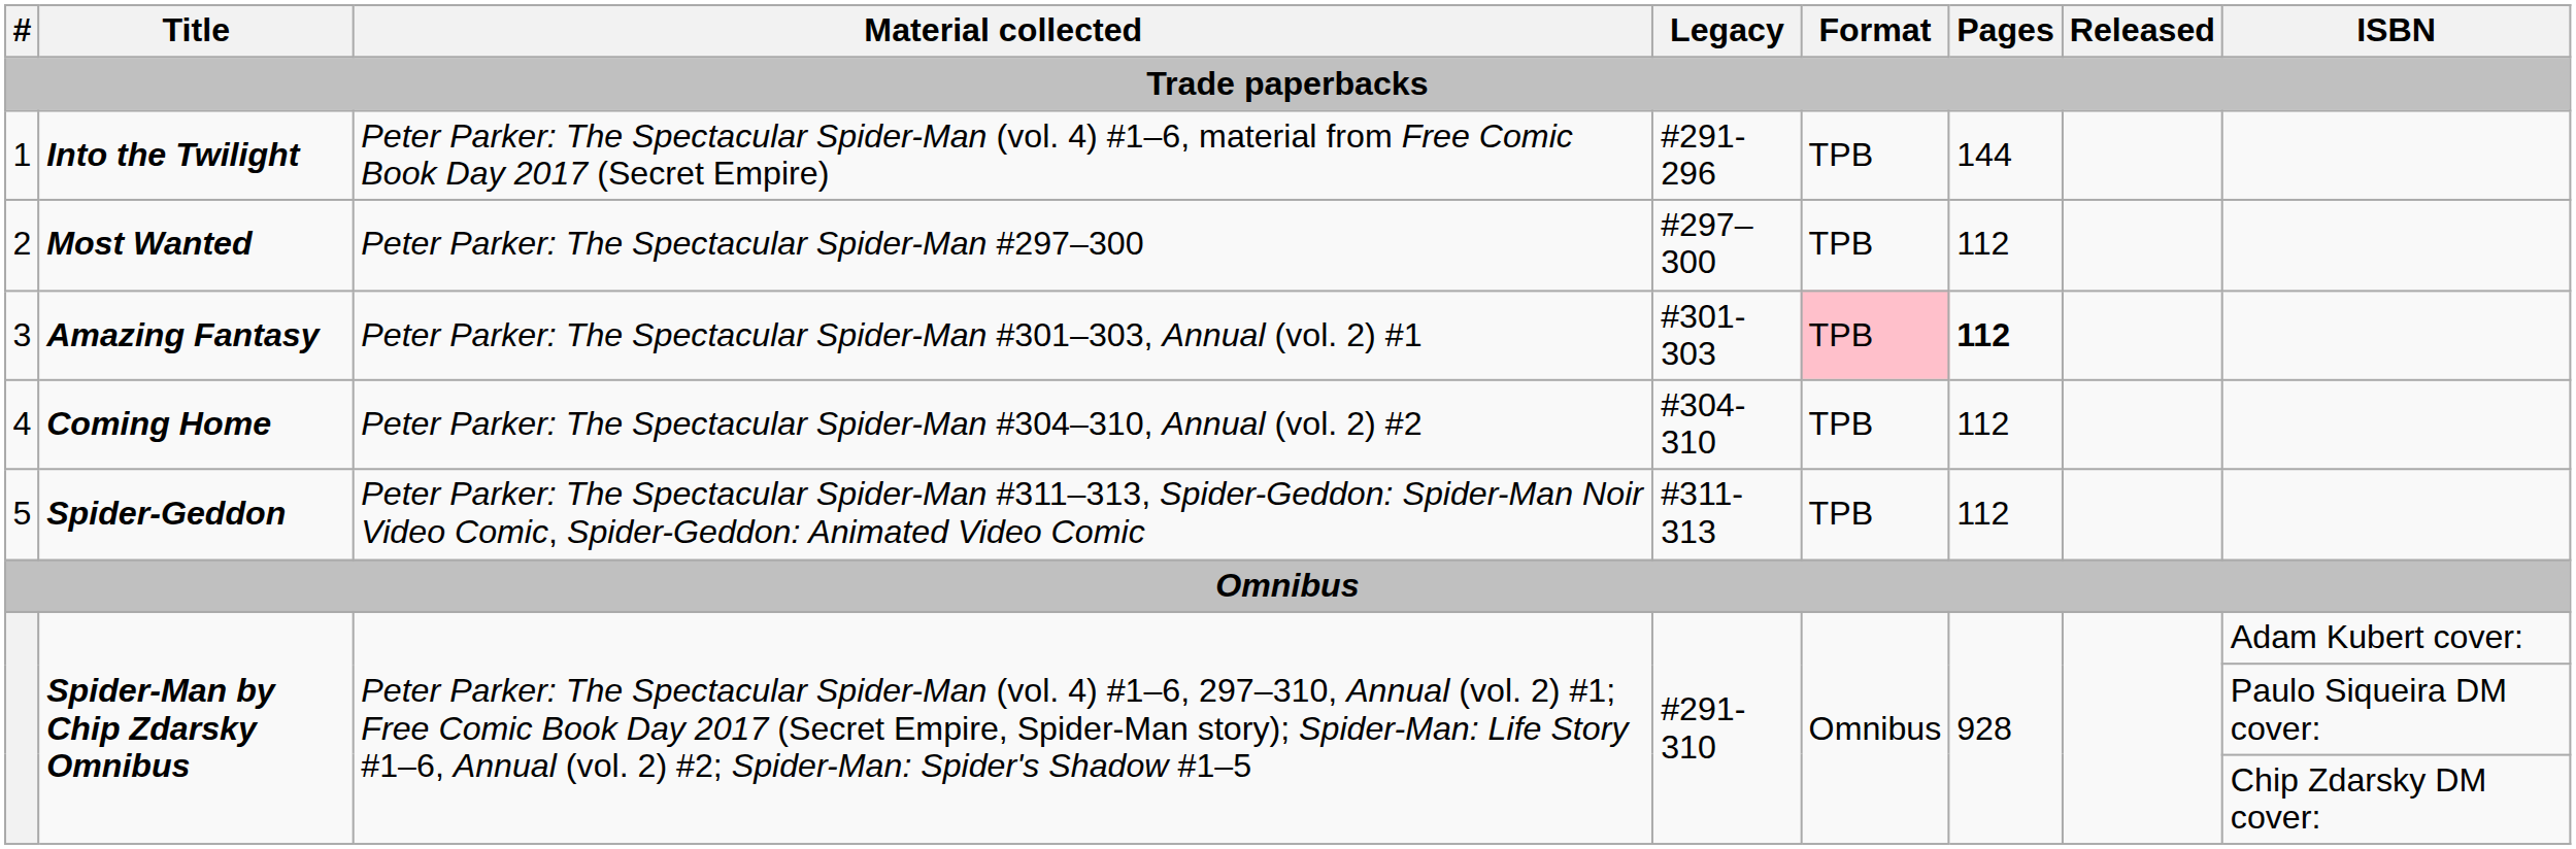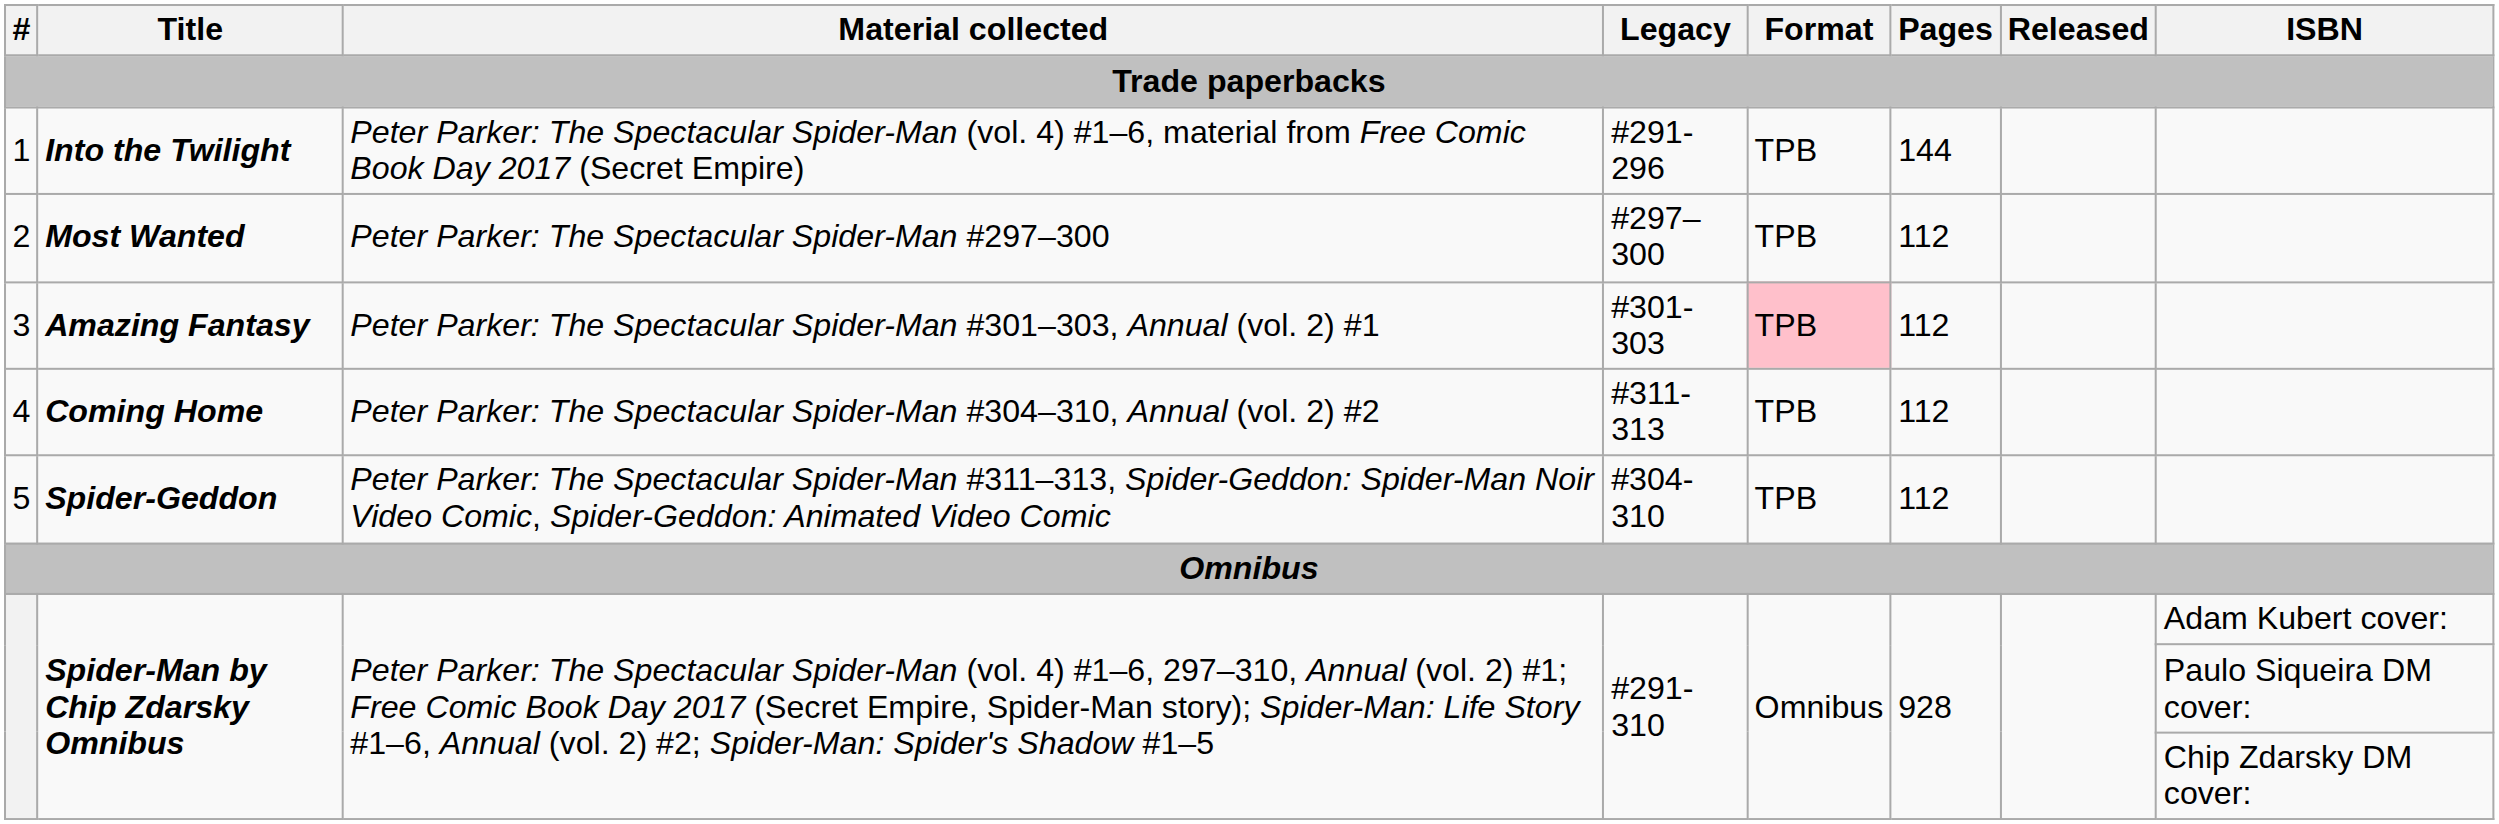 <table class="wikitable sortable" width=98%>
 <tr>
 <th width="4px">#</th>
 <th>Title</th>
 <th>Material collected</th>
 <th style="width: 4em;">Legacy</th>
 <th class="unsortable">Format</th>
 <th>Pages</th>
 <th>Released</th>
 <th class="unsortable" style="width: 10em;">ISBN</th>
 </tr>
 <tr>
 <th colspan="8" style="background-color: silver;">Trade paperbacks</th>
 </tr>
 <tr>
 <td>1</td>
 <td><strong><em>Into the Twilight</em></strong></td>
 <td><em>Peter Parker: The Spectacular Spider-Man</em> (vol. 4) #1–6, material from <em>Free Comic Book Day 2017</em> (Secret Empire)</td>
 <td>#291-296</td>
 <td>TPB</td>
 <td>144</td>
 <td></td>
 <td></td>
 </tr>
 <tr>
 <td>2</td>
 <td><strong><em>Most Wanted</em></strong></td>
 <td><em>Peter Parker: The Spectacular Spider-Man</em> #297–300</td>
 <td>#297–300</td>
 <td>TPB</td>
 <td>112</td>
 <td></td>
 <td></td>
 </tr>
 <tr>
 <td>3</td>
 <td><strong><em>Amazing Fantasy</em></strong></td>
 <td><em>Peter Parker: The Spectacular Spider-Man</em> #301–303, <em>Annual</em> (vol. 2) #1</td>
 <td>#301-303</td>
 <td style="background: pink;">TPB</td>
-<td><strong>112</strong></td>
+<td>112</td>
 <td></td>
 <td></td>
 </tr>
 <tr>
 <td>4</td>
 <td><strong><em>Coming Home</em></strong></td>
 <td><em>Peter Parker: The Spectacular Spider-Man</em> #304–310, <em>Annual</em> (vol. 2) #2</td>
-<td>#304-310</td>
+<td>#311-313</td>
 <td>TPB</td>
 <td>112</td>
 <td></td>
 <td></td>
 </tr>
 <tr>
 <td>5</td>
 <td><strong><em>Spider-Geddon</em></strong></td>
 <td><em>Peter Parker: The Spectacular Spider-Man</em> #311–313, <em>Spider-Geddon: Spider-Man Noir Video Comic</em>, <em>Spider-Geddon: Animated Video Comic</em></td>
-<td>#311-313</td>
+<td>#304-310</td>
 <td>TPB</td>
 <td>112</td>
 <td></td>
 <td></td>
 </tr>
 <tr>
 <th colspan="8" style="background-color: silver;"><em>Omnibus</em></th>
 </tr>
 <tr>
 <th style="background-color: light grey;" rowspan=3></th>
 <td rowspan="3"><strong><em>Spider-Man by Chip Zdarsky Omnibus</em></strong></td>
 <td rowspan="3"><em>Peter Parker: The Spectacular Spider-Man</em> (vol. 4) #1–6, 297–310, <em>Annual</em> (vol. 2) #1; <em>Free Comic Book Day 2017</em> (Secret Empire, Spider-Man story); <em>Spider-Man: Life Story</em> #1–6, <em>Annual</em> (vol. 2) #2; <em>Spider-Man: Spider's Shadow</em> #1–5</td>
 <td rowspan="3">#291-310</td>
 <td rowspan="3">Omnibus</td>
 <td rowspan="3">928</td>
 <td rowspan="3"></td>
 <td>Adam Kubert cover: </td>
 </tr>
 <tr>
 <td>Paulo Siqueira DM cover: </td>
 </tr>
 <tr>
 <td>Chip Zdarsky DM cover: </td>
 </tr>
 </table>
